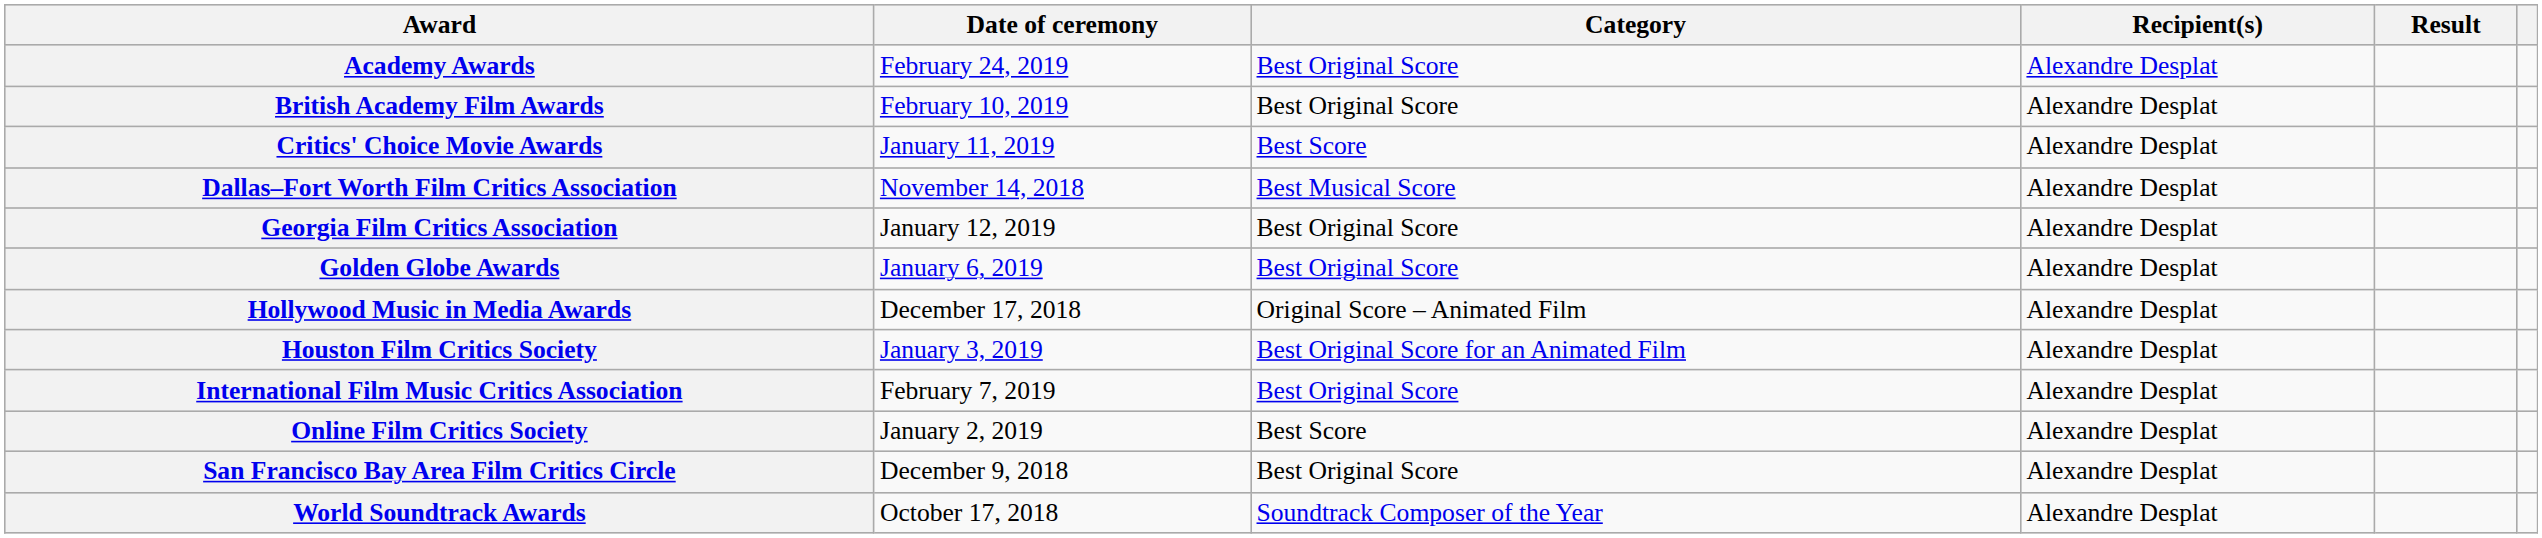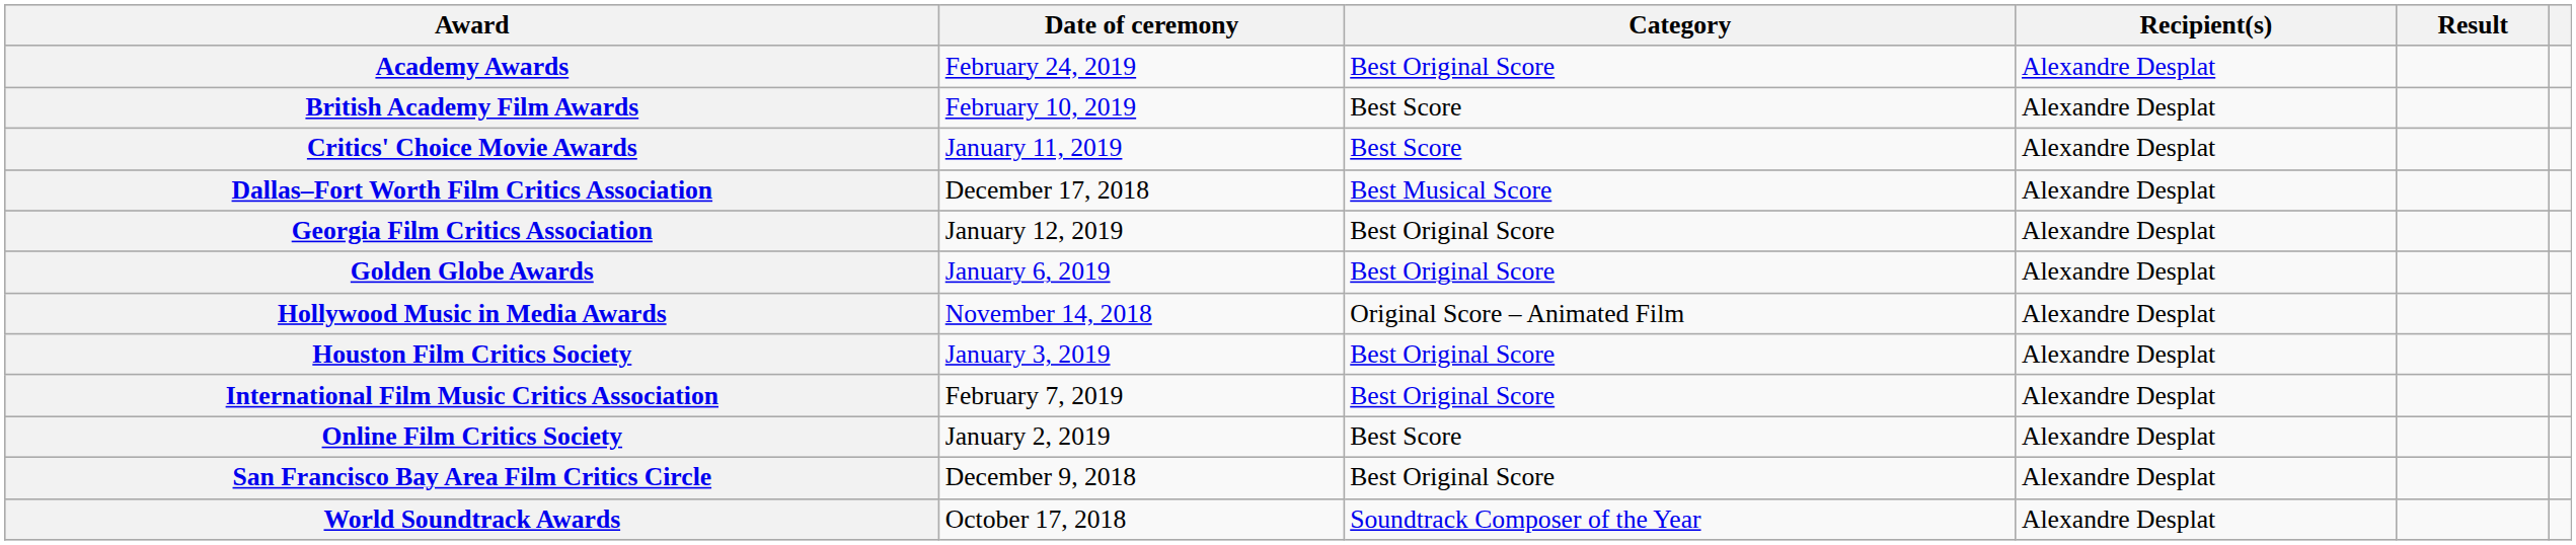 <table class="wikitable sortable plainrowheaders" style="width: 100%;">
 <tr>
 <th scope="col">Award</th>
 <th scope="col">Date of ceremony</th>
 <th scope="col">Category</th>
 <th scope="col">Recipient(s)</th>
 <th scope="col">Result</th>
 <th scope="col" class="unsortable"></th>
 </tr>
 <tr>
 <th scope="row"><a href='#'>Academy Awards</a></th>
 <td><a href='#'>February 24, 2019</a></td>
 <td><a href='#'>Best Original Score</a></td>
 <td><a href='#'>Alexandre Desplat</a></td>
 <td></td>
 <td style="text-align:center;"></td>
 </tr>
 <tr>
 <th scope="row"><a href='#'>British Academy Film Awards</a></th>
 <td><a href='#'>February 10, 2019</a></td>
-<td>Best Original Score</td>
+<td>Best Score</td>
 <td>Alexandre Desplat</td>
 <td></td>
 <td style="text-align:center;"></td>
 </tr>
 <tr>
 <th scope="row"><a href='#'>Critics' Choice Movie Awards</a></th>
 <td><a href='#'>January 11, 2019</a></td>
 <td><a href='#'>Best Score</a></td>
 <td>Alexandre Desplat</td>
 <td></td>
 <td style="text-align:center;"></td>
 </tr>
 <tr>
 <th scope="row"><a href='#'>Dallas–Fort Worth Film Critics Association</a></th>
-<td><a href='#'>November 14, 2018</a></td>
+<td>December 17, 2018</td>
 <td><a href='#'>Best Musical Score</a></td>
 <td>Alexandre Desplat</td>
 <td></td>
 <td style="text-align:center;"></td>
 </tr>
 <tr>
 <th scope="row"><a href='#'>Georgia Film Critics Association</a></th>
 <td>January 12, 2019</td>
 <td>Best Original Score</td>
 <td>Alexandre Desplat</td>
 <td></td>
 <td style="text-align:center;"></td>
 </tr>
 <tr>
 <th scope="row"><a href='#'>Golden Globe Awards</a></th>
 <td><a href='#'>January 6, 2019</a></td>
 <td><a href='#'>Best Original Score</a></td>
 <td>Alexandre Desplat</td>
 <td></td>
 <td style="text-align:center;"></td>
 </tr>
 <tr>
 <th scope="row"><a href='#'>Hollywood Music in Media Awards</a></th>
-<td>December 17, 2018</td>
+<td><a href='#'>November 14, 2018</a></td>
 <td>Original Score – Animated Film</td>
 <td>Alexandre Desplat</td>
 <td></td>
 <td style="text-align:center;"></td>
 </tr>
 <tr>
 <th scope="row"><a href='#'>Houston Film Critics Society</a></th>
 <td><a href='#'>January 3, 2019</a></td>
-<td><a href='#'>Best Original Score for an Animated Film</a></td>
+<td><a href='#'>Best Original Score</a></td>
 <td>Alexandre Desplat</td>
 <td></td>
 <td style="text-align:center;"></td>
 </tr>
 <tr>
 <th scope="row"><a href='#'>International Film Music Critics Association</a></th>
 <td>February 7, 2019</td>
 <td><a href='#'>Best Original Score</a></td>
 <td>Alexandre Desplat</td>
 <td></td>
 <td style="text-align:center;"><br></td>
 </tr>
 <tr>
 <th scope="row"><a href='#'>Online Film Critics Society</a></th>
 <td>January 2, 2019</td>
 <td>Best Score</td>
 <td>Alexandre Desplat</td>
 <td></td>
 <td style="text-align:center;"></td>
 </tr>
 <tr>
 <th scope="row"><a href='#'>San Francisco Bay Area Film Critics Circle</a></th>
 <td>December 9, 2018</td>
 <td>Best Original Score</td>
 <td>Alexandre Desplat</td>
 <td></td>
 <td style="text-align:center;"></td>
 </tr>
 <tr>
 <th scope="row"><a href='#'>World Soundtrack Awards</a></th>
 <td>October 17, 2018</td>
 <td><a href='#'>Soundtrack Composer of the Year</a></td>
 <td>Alexandre Desplat</td>
 <td></td>
 <td style="text-align:center;"></td>
 </tr>
 </table>
